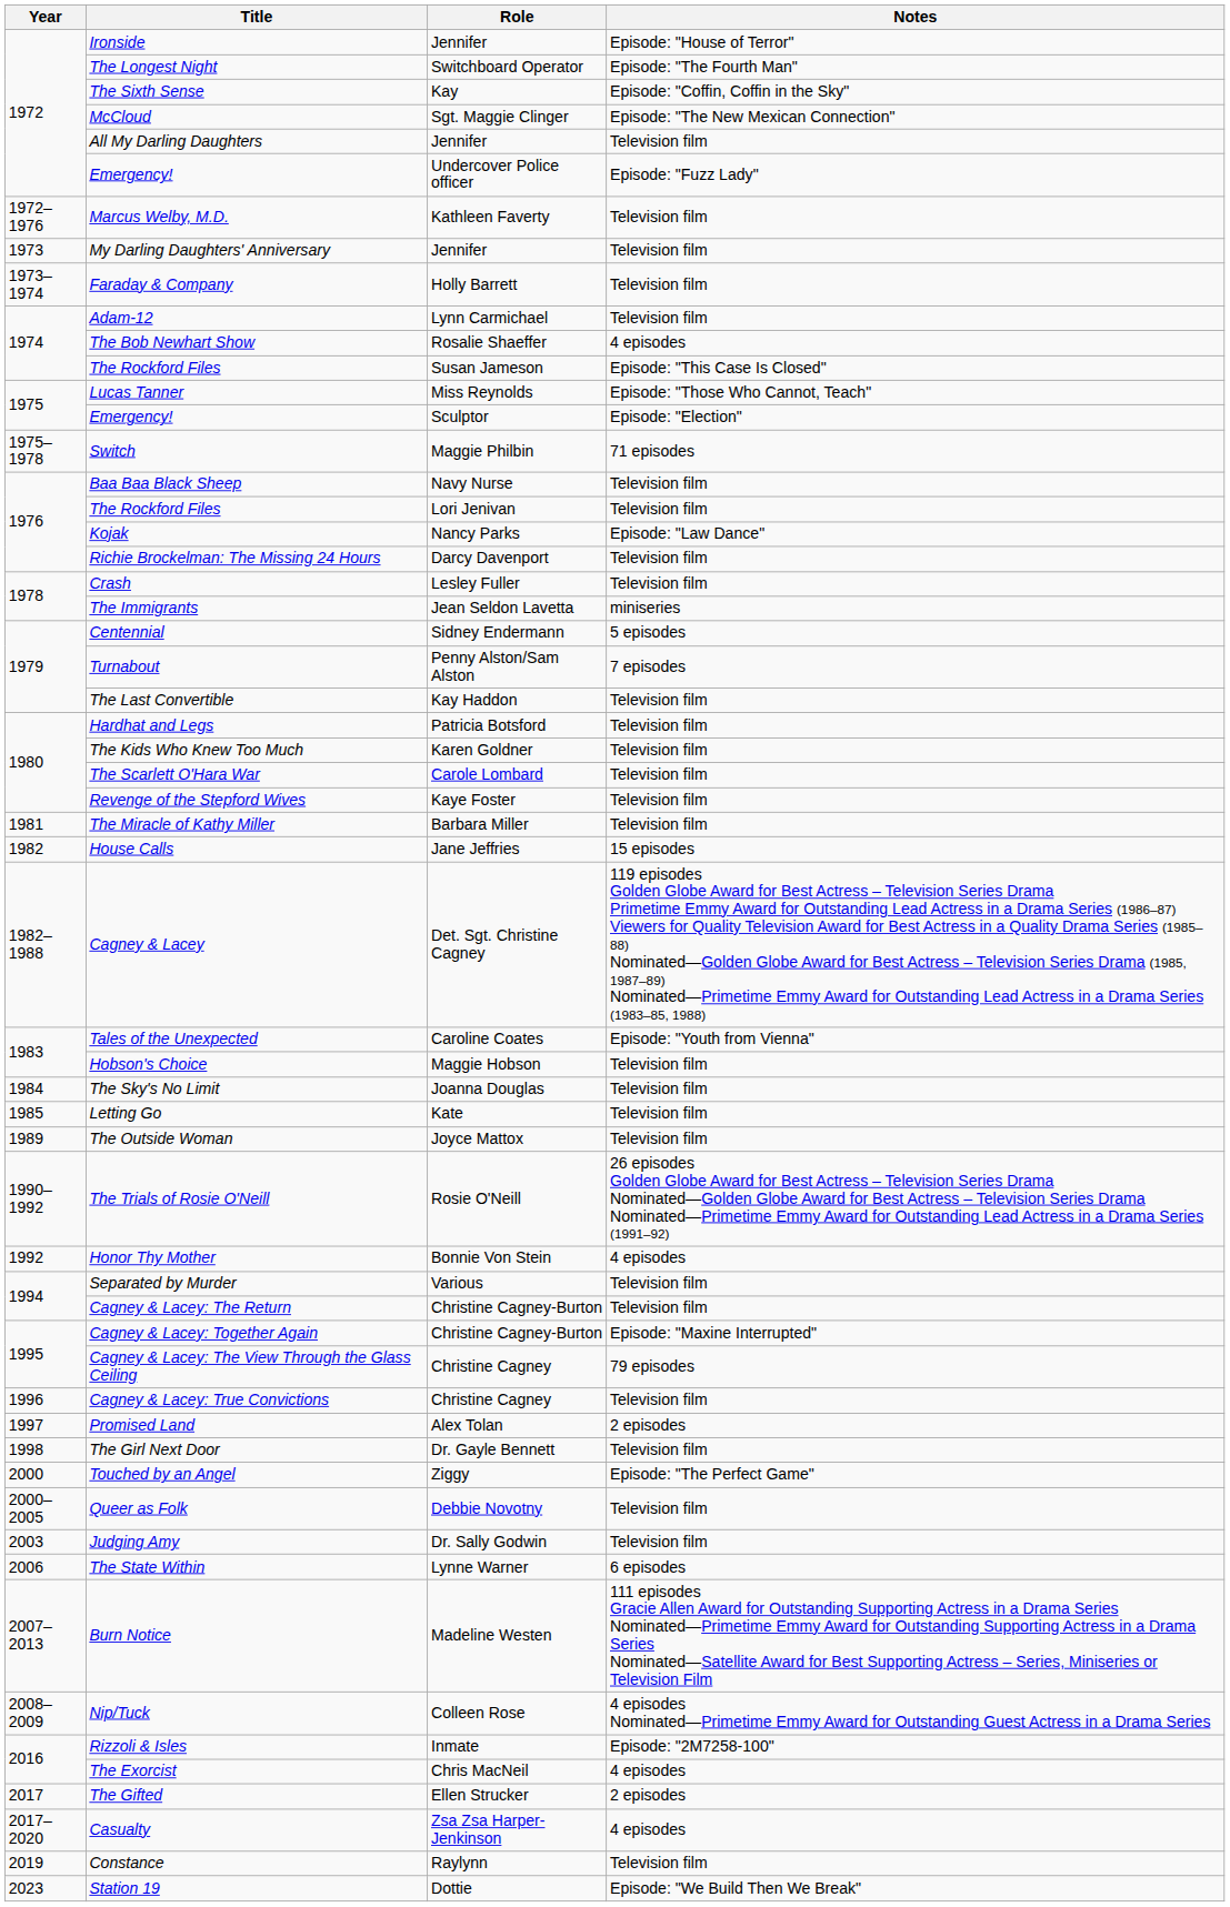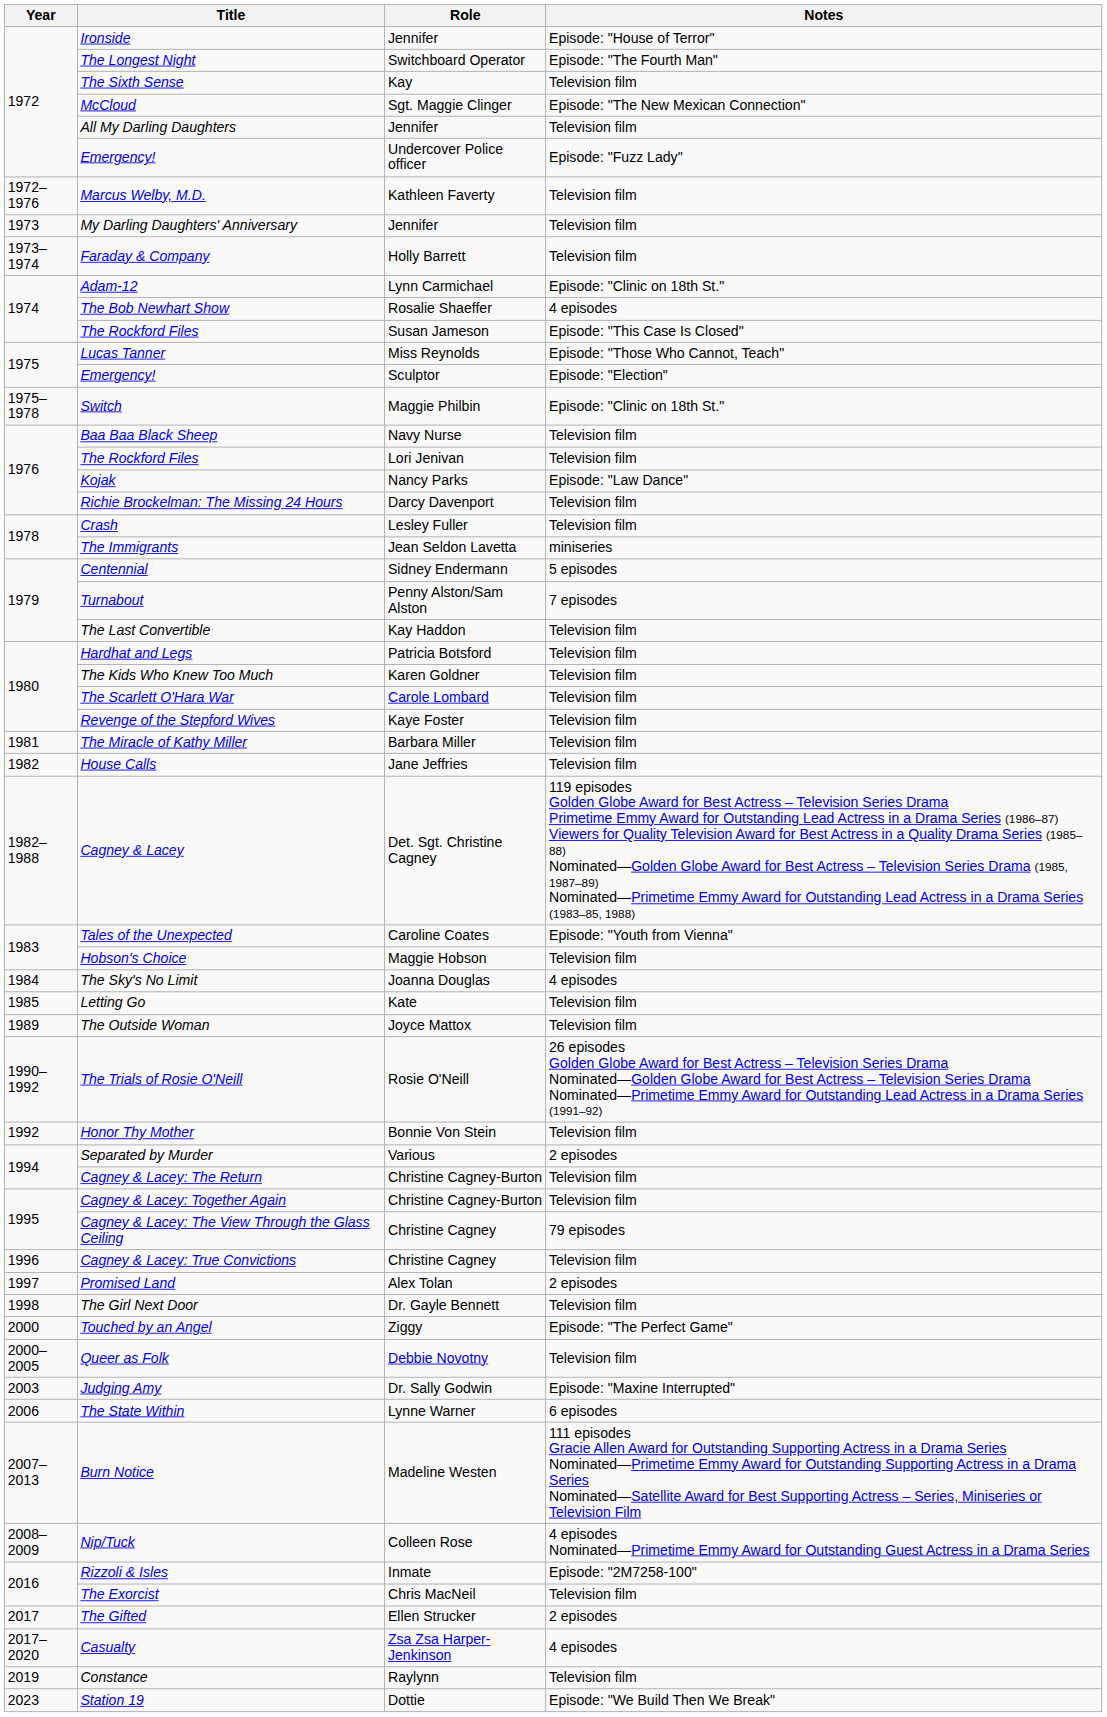 <table class="wikitable sortable">
 <tr>
 <th>Year</th>
 <th>Title</th>
 <th>Role</th>
 <th>Notes</th>
 </tr>
 <tr>
 <td rowspan="6">1972</td>
 <td><em><a href='#'>Ironside</a></em></td>
 <td>Jennifer</td>
 <td>Episode: "House of Terror"</td>
 </tr>
 <tr>
 <td><em><a href='#'>The Longest Night</a></em></td>
 <td>Switchboard Operator</td>
 <td>Episode: "The Fourth Man"</td>
 </tr>
 <tr>
 <td><em><a href='#'>The Sixth Sense</a></em></td>
 <td>Kay</td>
-<td>Episode: "Coffin, Coffin in the Sky"</td>
+<td>Television film</td>
 </tr>
 <tr>
 <td><em><a href='#'>McCloud</a></em></td>
 <td>Sgt. Maggie Clinger</td>
 <td>Episode: "The New Mexican Connection"</td>
 </tr>
 <tr>
 <td><em>All My Darling Daughters</em></td>
 <td>Jennifer</td>
 <td>Television film</td>
 </tr>
 <tr>
 <td><em><a href='#'>Emergency!</a></em></td>
 <td>Undercover Police officer</td>
 <td>Episode: "Fuzz Lady"</td>
 </tr>
 <tr>
 <td>1972–1976</td>
 <td><em><a href='#'>Marcus Welby, M.D.</a></em></td>
 <td>Kathleen Faverty</td>
 <td>Television film</td>
 </tr>
 <tr>
 <td>1973</td>
 <td><em>My Darling Daughters' Anniversary</em></td>
 <td>Jennifer</td>
 <td>Television film</td>
 </tr>
 <tr>
 <td>1973–1974</td>
 <td><em><a href='#'>Faraday & Company</a></em></td>
 <td>Holly Barrett</td>
 <td>Television film</td>
 </tr>
 <tr>
 <td rowspan="3">1974</td>
 <td><em><a href='#'>Adam-12</a></em></td>
 <td>Lynn Carmichael</td>
-<td>Television film</td>
+<td>Episode: "Clinic on 18th St."</td>
 </tr>
 <tr>
 <td><em><a href='#'>The Bob Newhart Show</a></em></td>
 <td>Rosalie Shaeffer</td>
 <td>4 episodes</td>
 </tr>
 <tr>
 <td><em><a href='#'>The Rockford Files</a></em></td>
 <td>Susan Jameson</td>
 <td>Episode: "This Case Is Closed"</td>
 </tr>
 <tr>
 <td rowspan="2">1975</td>
 <td><em><a href='#'>Lucas Tanner</a></em></td>
 <td>Miss Reynolds</td>
 <td>Episode: "Those Who Cannot, Teach"</td>
 </tr>
 <tr>
 <td><em><a href='#'>Emergency!</a></em></td>
 <td>Sculptor</td>
 <td>Episode: "Election"</td>
 </tr>
 <tr>
 <td>1975–1978</td>
 <td><em><a href='#'>Switch</a></em></td>
 <td>Maggie Philbin</td>
-<td>71 episodes</td>
+<td>Episode: "Clinic on 18th St."</td>
 </tr>
 <tr>
 <td rowspan="4">1976</td>
 <td><em><a href='#'>Baa Baa Black Sheep</a></em></td>
 <td>Navy Nurse</td>
 <td>Television film</td>
 </tr>
 <tr>
 <td><em><a href='#'>The Rockford Files</a></em></td>
 <td>Lori Jenivan</td>
 <td>Television film</td>
 </tr>
 <tr>
 <td><em><a href='#'>Kojak</a></em></td>
 <td>Nancy Parks</td>
 <td>Episode: "Law Dance"</td>
 </tr>
 <tr>
 <td><em><a href='#'>Richie Brockelman: The Missing 24 Hours</a></em></td>
 <td>Darcy Davenport</td>
 <td>Television film</td>
 </tr>
 <tr>
 <td rowspan="2">1978</td>
 <td><em><a href='#'>Crash</a></em></td>
 <td>Lesley Fuller</td>
 <td>Television film</td>
 </tr>
 <tr>
 <td><em><a href='#'>The Immigrants</a></em></td>
 <td>Jean Seldon Lavetta</td>
 <td>miniseries</td>
 </tr>
 <tr>
 <td rowspan="3">1979</td>
 <td><em><a href='#'>Centennial</a></em></td>
 <td>Sidney Endermann</td>
 <td>5 episodes</td>
 </tr>
 <tr>
 <td><em><a href='#'>Turnabout</a></em></td>
 <td>Penny Alston/Sam Alston</td>
 <td>7 episodes</td>
 </tr>
 <tr>
 <td><em>The Last Convertible</em></td>
 <td>Kay Haddon</td>
 <td>Television film</td>
 </tr>
 <tr>
 <td rowspan="4">1980</td>
 <td><em><a href='#'>Hardhat and Legs</a></em></td>
 <td>Patricia Botsford</td>
 <td>Television film</td>
 </tr>
 <tr>
 <td><em>The Kids Who Knew Too Much</em></td>
 <td>Karen Goldner</td>
 <td>Television film</td>
 </tr>
 <tr>
 <td><em><a href='#'>The Scarlett O'Hara War</a></em></td>
 <td><a href='#'>Carole Lombard</a></td>
 <td>Television film</td>
 </tr>
 <tr>
 <td><em><a href='#'>Revenge of the Stepford Wives</a></em></td>
 <td>Kaye Foster</td>
 <td>Television film</td>
 </tr>
 <tr>
 <td>1981</td>
 <td><em><a href='#'>The Miracle of Kathy Miller</a></em></td>
 <td>Barbara Miller</td>
 <td>Television film</td>
 </tr>
 <tr>
 <td>1982</td>
 <td><em><a href='#'>House Calls</a></em></td>
 <td>Jane Jeffries</td>
-<td>15 episodes</td>
+<td>Television film</td>
 </tr>
 <tr>
 <td>1982–1988</td>
 <td><em><a href='#'>Cagney & Lacey</a></em></td>
 <td>Det. Sgt. Christine Cagney</td>
 <td>119 episodes<br><a href='#'>Golden Globe Award for Best Actress – Television Series Drama</a><br><a href='#'>Primetime Emmy Award for Outstanding Lead Actress in a Drama Series</a> <small>(1986–87)</small><br><a href='#'>Viewers for Quality Television Award for Best Actress in a Quality Drama Series</a> <small>(1985–88)</small><br>Nominated—<a href='#'>Golden Globe Award for Best Actress – Television Series Drama</a> <small>(1985, 1987–89)</small><br>Nominated—<a href='#'>Primetime Emmy Award for Outstanding Lead Actress in a Drama Series</a> <small>(1983–85, 1988)</small></td>
 </tr>
 <tr>
 <td rowspan="2">1983</td>
 <td><em><a href='#'>Tales of the Unexpected</a></em></td>
 <td>Caroline Coates</td>
 <td>Episode: "Youth from Vienna"</td>
 </tr>
 <tr>
 <td><em><a href='#'>Hobson's Choice</a></em></td>
 <td>Maggie Hobson</td>
 <td>Television film</td>
 </tr>
 <tr>
 <td>1984</td>
 <td><em>The Sky's No Limit</em></td>
 <td>Joanna Douglas</td>
-<td>Television film</td>
+<td>4 episodes</td>
 </tr>
 <tr>
 <td>1985</td>
 <td><em>Letting Go</em></td>
 <td>Kate</td>
 <td>Television film</td>
 </tr>
 <tr>
 <td>1989</td>
 <td><em>The Outside Woman</em></td>
 <td>Joyce Mattox</td>
 <td>Television film</td>
 </tr>
 <tr>
 <td>1990–1992</td>
 <td><em><a href='#'>The Trials of Rosie O'Neill</a></em></td>
 <td>Rosie O'Neill</td>
 <td>26 episodes<br><a href='#'>Golden Globe Award for Best Actress – Television Series Drama</a><br>Nominated—<a href='#'>Golden Globe Award for Best Actress – Television Series Drama</a><br>Nominated—<a href='#'>Primetime Emmy Award for Outstanding Lead Actress in a Drama Series</a> <small>(1991–92)</small></td>
 </tr>
 <tr>
 <td>1992</td>
 <td><em><a href='#'>Honor Thy Mother</a></em></td>
 <td>Bonnie Von Stein</td>
-<td>4 episodes</td>
+<td>Television film</td>
 </tr>
 <tr>
 <td rowspan="2">1994</td>
 <td><em>Separated by Murder</em></td>
 <td>Various</td>
-<td>Television film</td>
+<td>2 episodes</td>
 </tr>
 <tr>
 <td><em><a href='#'>Cagney & Lacey: The Return</a></em></td>
 <td>Christine Cagney-Burton</td>
 <td>Television film</td>
 </tr>
 <tr>
 <td rowspan="2">1995</td>
 <td><em><a href='#'>Cagney & Lacey: Together Again</a></em></td>
 <td>Christine Cagney-Burton</td>
-<td>Episode: "Maxine Interrupted"</td>
+<td>Television film</td>
 </tr>
 <tr>
 <td><em><a href='#'>Cagney & Lacey: The View Through the Glass Ceiling</a></em></td>
 <td>Christine Cagney</td>
 <td>79 episodes</td>
 </tr>
 <tr>
 <td>1996</td>
 <td><em><a href='#'>Cagney & Lacey: True Convictions</a></em></td>
 <td>Christine Cagney</td>
 <td>Television film</td>
 </tr>
 <tr>
 <td>1997</td>
 <td><em><a href='#'>Promised Land</a></em></td>
 <td>Alex Tolan</td>
 <td>2 episodes</td>
 </tr>
 <tr>
 <td>1998</td>
 <td><em>The Girl Next Door</em></td>
 <td>Dr. Gayle Bennett</td>
 <td>Television film</td>
 </tr>
 <tr>
 <td>2000</td>
 <td><em><a href='#'>Touched by an Angel</a></em></td>
 <td>Ziggy</td>
 <td>Episode: "The Perfect Game"</td>
 </tr>
 <tr>
 <td>2000–2005</td>
 <td><em><a href='#'>Queer as Folk</a></em></td>
 <td><a href='#'>Debbie Novotny</a></td>
 <td>Television film</td>
 </tr>
 <tr>
 <td>2003</td>
 <td><em><a href='#'>Judging Amy</a></em></td>
 <td>Dr. Sally Godwin</td>
-<td>Television film</td>
+<td>Episode: "Maxine Interrupted"</td>
 </tr>
 <tr>
 <td>2006</td>
 <td><em><a href='#'>The State Within</a></em></td>
 <td>Lynne Warner</td>
 <td>6 episodes</td>
 </tr>
 <tr>
 <td>2007–2013</td>
 <td><em><a href='#'>Burn Notice</a></em></td>
 <td>Madeline Westen</td>
 <td>111 episodes<br><a href='#'>Gracie Allen Award for Outstanding Supporting Actress in a Drama Series</a><br>Nominated—<a href='#'>Primetime Emmy Award for Outstanding Supporting Actress in a Drama Series</a><br>Nominated—<a href='#'>Satellite Award for Best Supporting Actress – Series, Miniseries or Television Film</a></td>
 </tr>
 <tr>
 <td>2008–2009</td>
 <td><em><a href='#'>Nip/Tuck</a></em></td>
 <td>Colleen Rose</td>
 <td>4 episodes<br>Nominated—<a href='#'>Primetime Emmy Award for Outstanding Guest Actress in a Drama Series</a></td>
 </tr>
 <tr>
 <td rowspan="2">2016</td>
 <td><em><a href='#'>Rizzoli & Isles</a></em></td>
 <td>Inmate</td>
 <td>Episode: "2M7258-100"</td>
 </tr>
 <tr>
 <td><em><a href='#'>The Exorcist</a></em></td>
 <td>Chris MacNeil</td>
-<td>4 episodes</td>
+<td>Television film</td>
 </tr>
 <tr>
 <td>2017</td>
 <td><em><a href='#'>The Gifted</a></em></td>
 <td>Ellen Strucker</td>
 <td>2 episodes</td>
 </tr>
 <tr>
 <td>2017–2020</td>
 <td><em><a href='#'>Casualty</a></em></td>
 <td><a href='#'>Zsa Zsa Harper-Jenkinson</a></td>
 <td>4 episodes</td>
 </tr>
 <tr>
 <td>2019</td>
 <td><em>Constance</em></td>
 <td>Raylynn</td>
 <td>Television film</td>
 </tr>
 <tr>
 <td>2023</td>
 <td><em><a href='#'>Station 19</a></em></td>
 <td>Dottie</td>
 <td>Episode: "We Build Then We Break"</td>
 </tr>
 </table>
